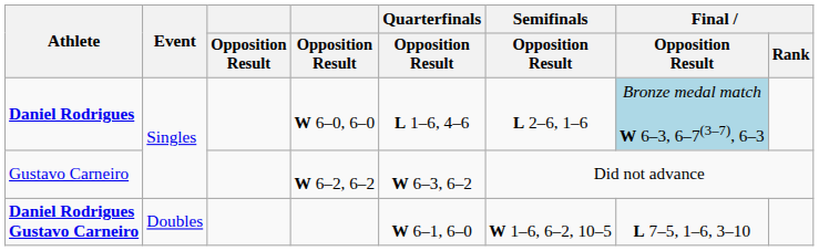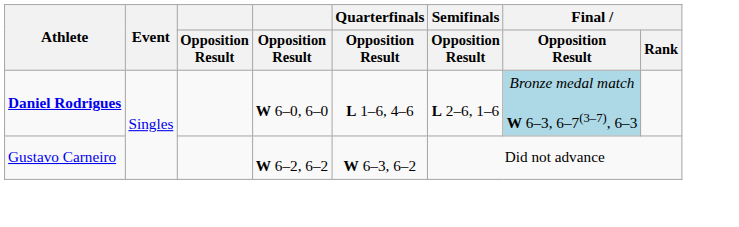 <table class="wikitable" style="font-size:90%;">
 <tr>
 <th rowspan=2>Athlete</th>
 <th rowspan=2>Event</th>
 <th></th>
 <th></th>
 <th>Quarterfinals</th>
 <th>Semifinals</th>
 <th colspan=2>Final / </th>
 </tr>
 <tr style="font-size:95%">
 <th>Opposition<br>Result</th>
 <th>Opposition<br>Result</th>
 <th>Opposition<br>Result</th>
 <th>Opposition<br>Result</th>
 <th>Opposition<br>Result</th>
 <th>Rank</th>
 </tr>
 <tr align=center>
 <td align=left><strong><a href='#'>Daniel Rodrigues</a></strong></td>
 <td rowspan=2 align=left><a href='#'>Singles</a></td>
 <td></td>
 <td><br><strong>W</strong> 6–0, 6–0</td>
 <td><br><strong>L</strong> 1–6, 4–6</td>
 <td><br><strong>L</strong> 2–6, 1–6</td>
 <td style="background: lightblue;"><em>Bronze medal match</em><br><br><strong>W</strong> 6–3, 6–7<sup>(3–7)</sup>, 6–3</td>
 <td></td>
 </tr>
 <tr align=center>
 <td align=left><a href='#'>Gustavo Carneiro</a></td>
 <td></td>
 <td><br><strong>W</strong> 6–2, 6–2</td>
 <td><br><strong>W</strong> 6–3, 6–2</td>
 <td colspan=3>Did not advance</td>
 </tr>
-<tr align=center>
-<td align=left><strong><a href='#'>Daniel Rodrigues</a><br><a href='#'>Gustavo Carneiro</a></strong></td>
-<td align=left><a href='#'>Doubles</a></td>
-<td></td>
-<td></td>
-<td><br><strong>W</strong> 6–1, 6–0</td>
-<td><br><strong>W</strong> 1–6, 6–2, 10–5</td>
-<td><br><strong>L</strong> 7–5, 1–6, 3–10</td>
-<td></td>
-</tr>
 </table>
